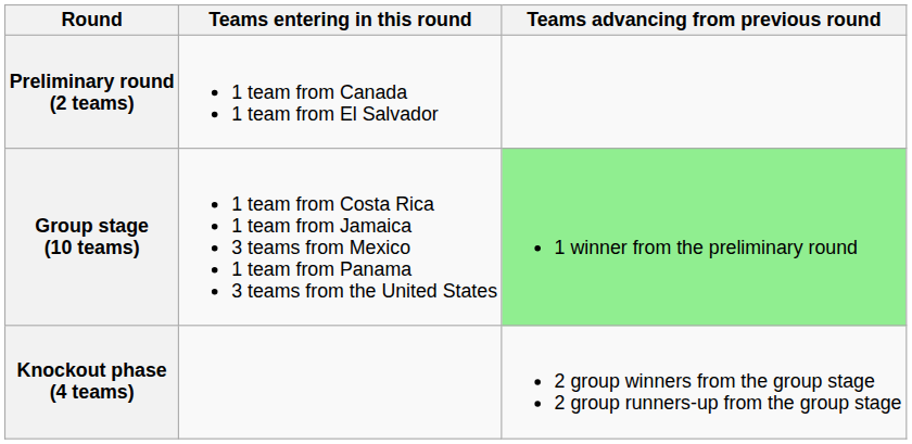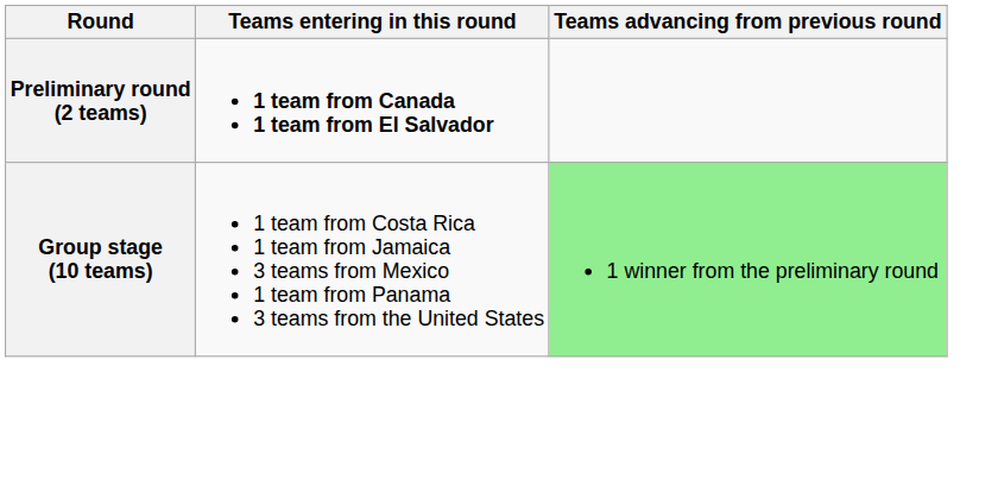 <table class="wikitable">
 <tr>
 <th>Round</th>
 <th>Teams entering in this round</th>
 <th>Teams advancing from previous round</th>
 </tr>
 <tr>
 <th>Preliminary round<br>(2 teams)</th>
-<td><br><ul><li>1 team from Canada</li><li>1 team from El Salvador</li></ul></td>
+<td><strong><br><ul><li>1 team from Canada</li><li>1 team from El Salvador</li></ul></strong></td>
 <td></td>
 </tr>
 <tr>
 <th>Group stage<br>(10 teams)</th>
 <td><br><ul><li>1 team from Costa Rica</li><li>1 team from Jamaica</li><li>3 teams from Mexico</li><li>1 team from Panama</li><li>3 teams from the United States</li></ul></td>
 <td style="background: lightgreen;"><br><ul><li>1 winner from the preliminary round</li></ul></td>
 </tr>
-<tr>
-<th>Knockout phase<br>(4 teams)</th>
-<td></td>
-<td><br><ul><li>2 group winners from the group stage</li><li>2 group runners-up from the group stage</li></ul></td>
-</tr>
 </table>
